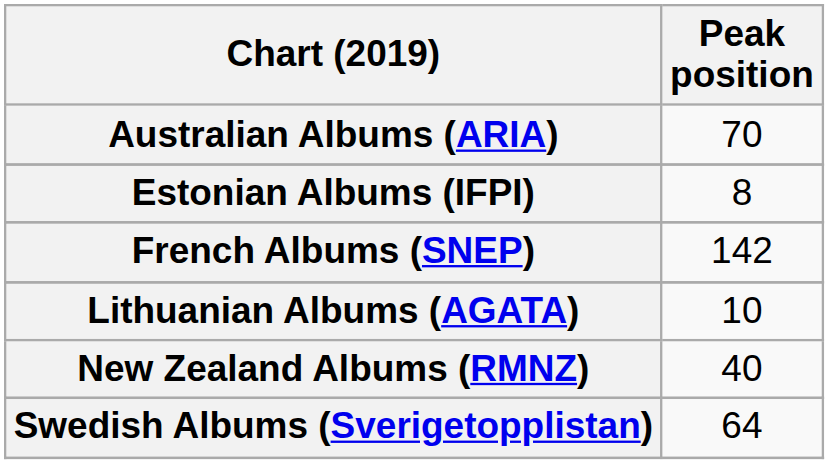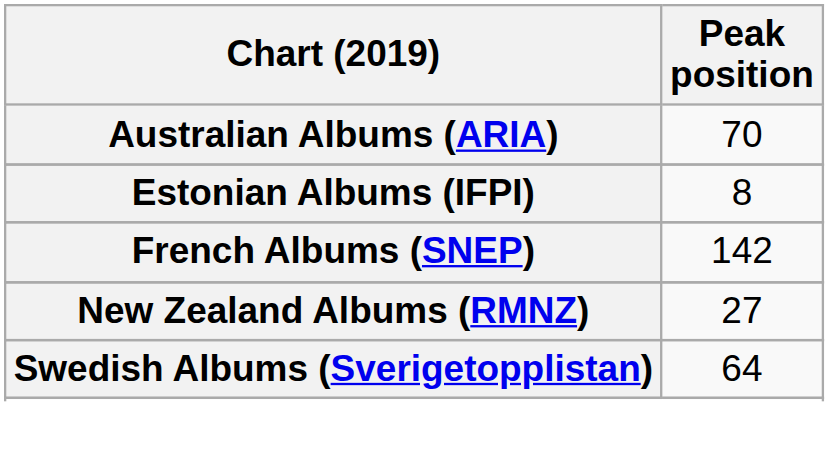 <table class="wikitable sortable plainrowheaders" style="text-align:center">
 <tr>
 <th scope="col">Chart (2019)</th>
 <th scope="col">Peak<br>position</th>
 </tr>
 <tr>
 <th scope="row">Australian Albums (<a href='#'>ARIA</a>)</th>
 <td>70</td>
 </tr>
 <tr>
 </tr>
 <tr>
 </tr>
 <tr>
 </tr>
 <tr>
 </tr>
 <tr>
 </tr>
 <tr>
 </tr>
 <tr>
 <th scope="row">Estonian Albums (IFPI)</th>
 <td>8</td>
 </tr>
 <tr>
 </tr>
 <tr>
 <th scope="row">French Albums (<a href='#'>SNEP</a>)</th>
 <td>142</td>
 </tr>
 <tr>
 </tr>
 <tr>
 </tr>
 <tr>
-<th scope="row">Lithuanian Albums (<a href='#'>AGATA</a>)</th>
-<td>10</td>
-</tr>
-<tr>
 <th scope="row">New Zealand Albums (<a href='#'>RMNZ</a>)</th>
-<td>40</td>
+<td>27</td>
 </tr>
 <tr>
 </tr>
 <tr>
 <th scope="row">Swedish Albums (<a href='#'>Sverigetopplistan</a>)</th>
 <td>64</td>
 </tr>
 <tr>
 </tr>
 <tr>
 </tr>
 <tr>
 </tr>
 <tr>
 </tr>
 <tr>
 </tr>
 <tr>
 </tr>
 </table>
